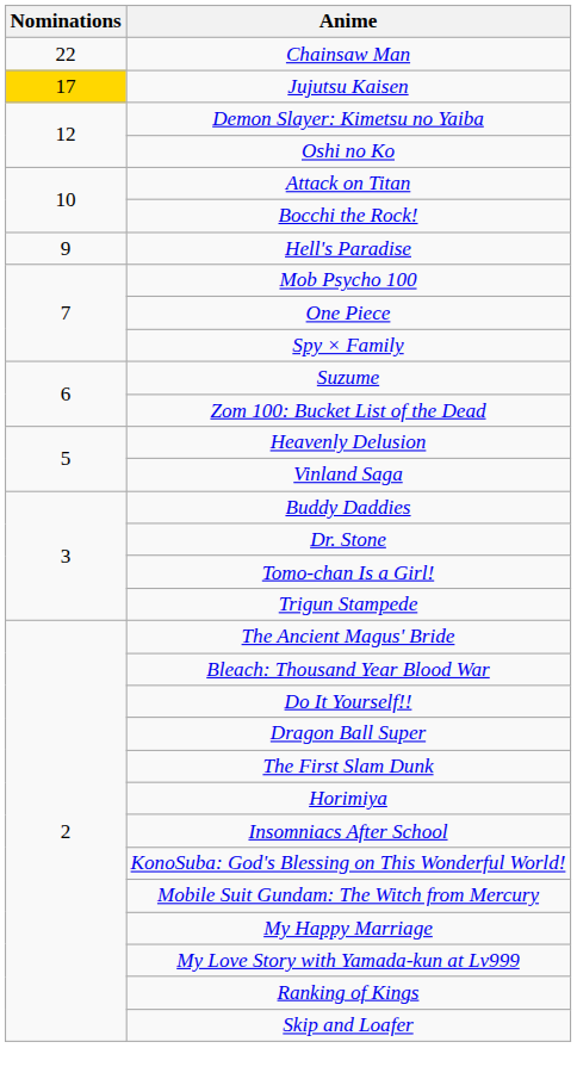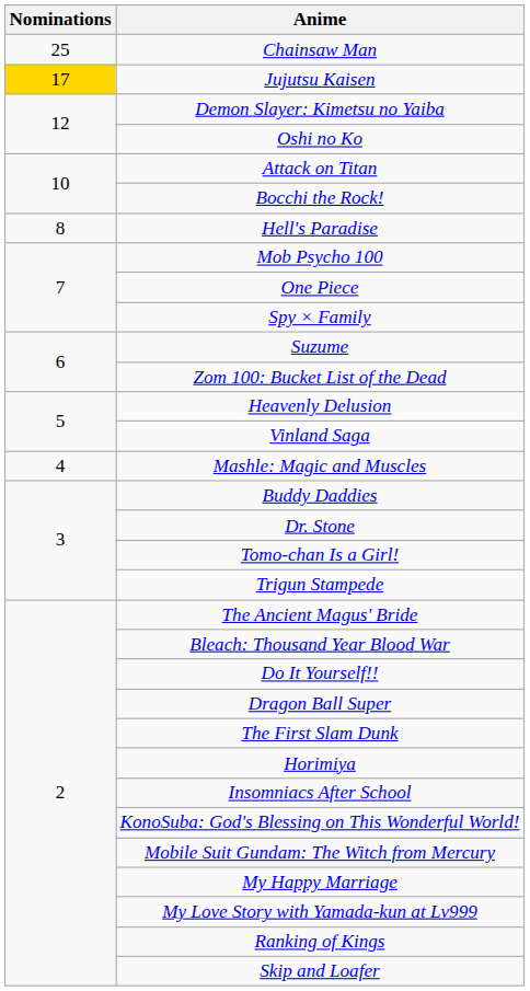 <table class="wikitable" style="text-align: center">
 <tr>
 <th scope="col" width="55">Nominations</th>
 <th scope="col" align="center">Anime</th>
 </tr>
 <tr>
-<td>22</td>
+<td>25</td>
 <td><em><a href='#'>Chainsaw Man</a></em></td>
 </tr>
 <tr>
 <td style="background: gold;">17</td>
 <td><em><a href='#'>Jujutsu Kaisen</a></em></td>
 </tr>
 <tr>
 <td rowspan="2">12</td>
 <td><em><a href='#'>Demon Slayer: Kimetsu no Yaiba</a></em></td>
 </tr>
 <tr>
 <td><em><a href='#'>Oshi no Ko</a></em></td>
 </tr>
 <tr>
 <td rowspan="2">10</td>
 <td><em><a href='#'>Attack on Titan</a></em></td>
 </tr>
 <tr>
 <td><em><a href='#'>Bocchi the Rock!</a></em></td>
 </tr>
 <tr>
-<td>9</td>
+<td>8</td>
 <td><em><a href='#'>Hell's Paradise</a></em></td>
 </tr>
 <tr>
 <td rowspan="3">7</td>
 <td><em><a href='#'>Mob Psycho 100</a></em></td>
 </tr>
 <tr>
 <td><em><a href='#'>One Piece</a></em></td>
 </tr>
 <tr>
 <td><em><a href='#'>Spy × Family</a></em></td>
 </tr>
 <tr>
 <td rowspan="2">6</td>
 <td><em><a href='#'>Suzume</a></em></td>
 </tr>
 <tr>
 <td><em><a href='#'>Zom 100: Bucket List of the Dead</a></em></td>
 </tr>
 <tr>
 <td rowspan="2">5</td>
 <td><em><a href='#'>Heavenly Delusion</a></em></td>
 </tr>
 <tr>
 <td><em><a href='#'>Vinland Saga</a></em></td>
+</tr>
+<tr>
+<td>4</td>
+<td><em><a href='#'>Mashle: Magic and Muscles</a></em></td>
 </tr>
 <tr>
 <td rowspan="4">3</td>
 <td><em><a href='#'>Buddy Daddies</a></em></td>
 </tr>
 <tr>
 <td><em><a href='#'>Dr. Stone</a></em></td>
 </tr>
 <tr>
 <td><em><a href='#'>Tomo-chan Is a Girl!</a></em></td>
 </tr>
 <tr>
 <td><em><a href='#'>Trigun Stampede</a></em></td>
 </tr>
 <tr>
 <td rowspan="13">2</td>
 <td><em><a href='#'>The Ancient Magus' Bride</a></em></td>
 </tr>
 <tr>
 <td><em><a href='#'>Bleach: Thousand Year Blood War</a></em></td>
 </tr>
 <tr>
 <td><em><a href='#'>Do It Yourself!!</a></em></td>
 </tr>
 <tr>
 <td><em><a href='#'>Dragon Ball Super</a></em></td>
 </tr>
 <tr>
 <td><em><a href='#'>The First Slam Dunk</a></em></td>
 </tr>
 <tr>
 <td><em><a href='#'>Horimiya</a></em></td>
 </tr>
 <tr>
 <td><em><a href='#'>Insomniacs After School</a></em></td>
 </tr>
 <tr>
 <td><em><a href='#'>KonoSuba: God's Blessing on This Wonderful World!</a></em></td>
 </tr>
 <tr>
 <td><em><a href='#'>Mobile Suit Gundam: The Witch from Mercury</a></em></td>
 </tr>
 <tr>
 <td><em><a href='#'>My Happy Marriage</a></em></td>
 </tr>
 <tr>
 <td><em><a href='#'>My Love Story with Yamada-kun at Lv999</a></em></td>
 </tr>
 <tr>
 <td><em><a href='#'>Ranking of Kings</a></em></td>
 </tr>
 <tr>
 <td><em><a href='#'>Skip and Loafer</a></em></td>
 </tr>
 </table>
